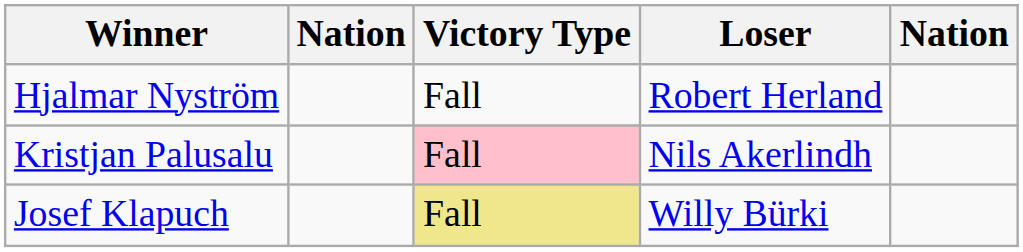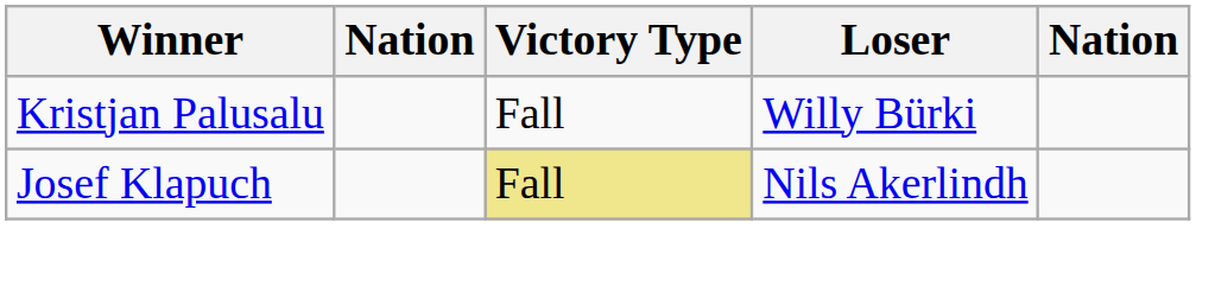 <table class="wikitable sortable" style="text-align:left;">
 <tr>
 <th>Winner</th>
 <th>Nation</th>
 <th>Victory Type</th>
 <th>Loser</th>
 <th>Nation</th>
 </tr>
 <tr>
-<td><a href='#'>Hjalmar Nyström</a></td>
+<td><a href='#'>Kristjan Palusalu</a></td>
 <td></td>
 <td>Fall</td>
-<td><a href='#'>Robert Herland</a></td>
-<td></td>
-</tr>
-<tr>
-<td><a href='#'>Kristjan Palusalu</a></td>
-<td></td>
-<td style="background: pink;">Fall</td>
-<td><a href='#'>Nils Akerlindh</a></td>
+<td><a href='#'>Willy Bürki</a></td>
 <td></td>
 </tr>
 <tr>
 <td><a href='#'>Josef Klapuch</a></td>
 <td></td>
 <td style="background: khaki;">Fall</td>
-<td><a href='#'>Willy Bürki</a></td>
+<td><a href='#'>Nils Akerlindh</a></td>
 <td></td>
 </tr>
 </table>
